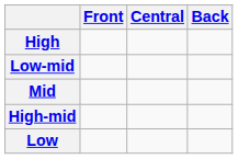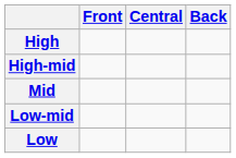 <table class="wikitable" style="text-align:center">
 <tr>
 <th></th>
 <th><a href='#'>Front</a></th>
 <th><a href='#'>Central</a></th>
 <th><a href='#'>Back</a></th>
 </tr>
 <tr>
 <th><a href='#'>High</a></th>
 <td align="center"></td>
 <td></td>
 <td></td>
 </tr>
 <tr>
-<th><a href='#'>Low-mid</a></th>
+<th><a href='#'>High-mid</a></th>
 <td></td>
 <td></td>
 <td></td>
 </tr>
 <tr>
 <th><a href='#'>Mid</a></th>
 <td></td>
 <td></td>
 <td></td>
 </tr>
 <tr>
-<th><a href='#'>High-mid</a></th>
+<th><a href='#'>Low-mid</a></th>
 <td></td>
 <td></td>
 <td></td>
 </tr>
 <tr>
 <th><a href='#'>Low</a></th>
 <td></td>
 <td></td>
 <td></td>
 </tr>
 </table>
